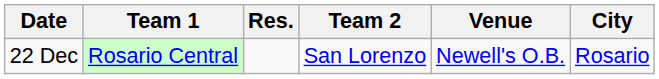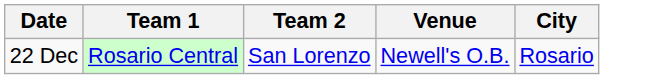 <table class=wikitable>
 <tr>
 <th>Date</th>
 <th>Team 1</th>
-<th>Res.</th>
 <th>Team 2</th>
 <th>Venue</th>
 <th>City</th>
 </tr>
 <tr>
 <td>22 Dec</td>
 <td bgcolor= #ccffcc><a href='#'>Rosario Central</a></td>
-<td></td>
 <td><a href='#'>San Lorenzo</a></td>
 <td><a href='#'>Newell's O.B.</a></td>
 <td><a href='#'>Rosario</a></td>
 </tr>
 </table>
